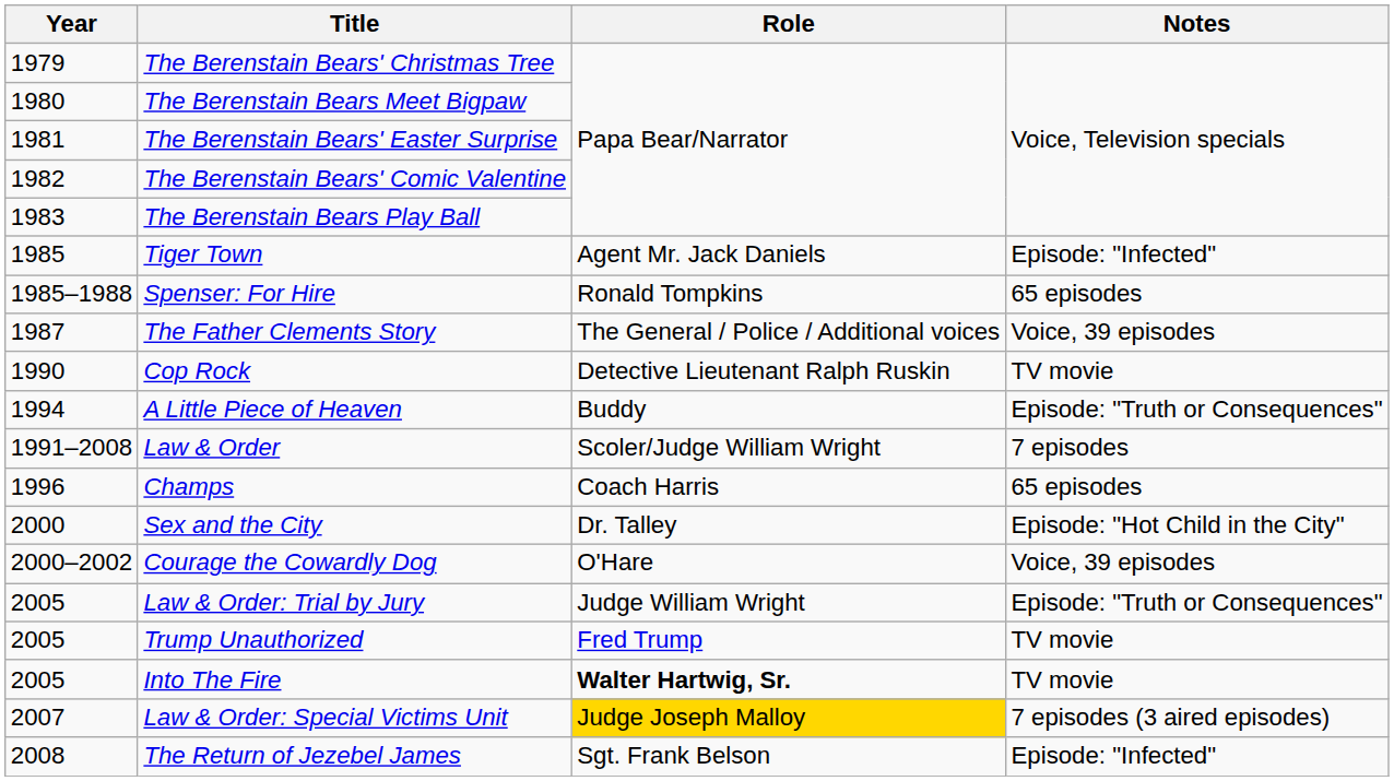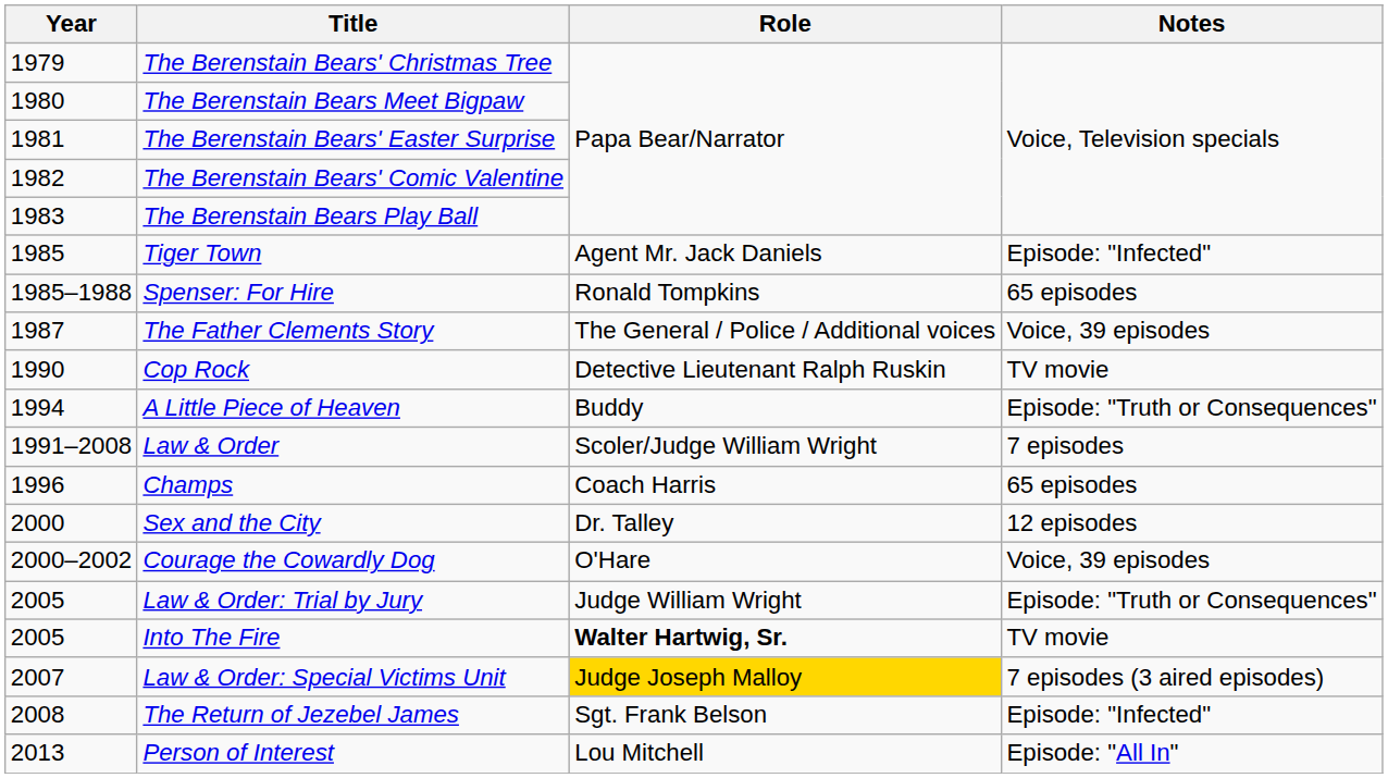 <table class="wikitable">
 <tr>
 <th>Year</th>
 <th>Title</th>
 <th>Role</th>
 <th>Notes</th>
 </tr>
 <tr>
 <td>1979</td>
 <td><em><a href='#'>The Berenstain Bears' Christmas Tree</a></em></td>
 <td rowspan="5">Papa Bear/Narrator</td>
 <td rowspan="5">Voice, Television specials</td>
 </tr>
 <tr>
 <td>1980</td>
 <td><em><a href='#'>The Berenstain Bears Meet Bigpaw</a></em></td>
 </tr>
 <tr>
 <td>1981</td>
 <td><em><a href='#'>The Berenstain Bears' Easter Surprise</a></em></td>
 </tr>
 <tr>
 <td>1982</td>
 <td><em><a href='#'>The Berenstain Bears' Comic Valentine</a></em></td>
 </tr>
 <tr>
 <td>1983</td>
 <td><em><a href='#'>The Berenstain Bears Play Ball</a></em></td>
 </tr>
 <tr>
 <td>1985</td>
 <td><em><a href='#'>Tiger Town</a></em></td>
 <td>Agent Mr. Jack Daniels</td>
 <td>Episode: "Infected"</td>
 </tr>
 <tr>
 <td>1985–1988</td>
 <td><em><a href='#'>Spenser: For Hire</a></em></td>
 <td>Ronald Tompkins</td>
 <td>65 episodes</td>
 </tr>
 <tr>
 <td>1987</td>
 <td><em><a href='#'>The Father Clements Story</a></em></td>
 <td>The General / Police / Additional voices</td>
 <td>Voice, 39 episodes</td>
 </tr>
 <tr>
 <td>1990</td>
 <td><em><a href='#'>Cop Rock</a></em></td>
 <td>Detective Lieutenant Ralph Ruskin</td>
 <td>TV movie</td>
 </tr>
 <tr>
 <td>1994</td>
 <td><em><a href='#'>A Little Piece of Heaven</a></em></td>
 <td>Buddy</td>
 <td>Episode: "Truth or Consequences"</td>
 </tr>
 <tr>
 <td>1991–2008</td>
 <td><em><a href='#'>Law & Order</a></em></td>
 <td>Scoler/Judge William Wright</td>
 <td>7 episodes</td>
 </tr>
 <tr>
 <td>1996</td>
 <td><em><a href='#'>Champs</a></em></td>
 <td>Coach Harris</td>
 <td>65 episodes</td>
 </tr>
 <tr>
 <td>2000</td>
 <td><em><a href='#'>Sex and the City</a></em></td>
 <td>Dr. Talley</td>
-<td>Episode: "Hot Child in the City"</td>
+<td>12 episodes</td>
 </tr>
 <tr>
 <td>2000–2002</td>
 <td><em><a href='#'>Courage the Cowardly Dog</a></em></td>
 <td>O'Hare</td>
 <td>Voice, 39 episodes</td>
 </tr>
 <tr>
 <td>2005</td>
 <td><em><a href='#'>Law & Order: Trial by Jury</a></em></td>
 <td>Judge William Wright</td>
 <td>Episode: "Truth or Consequences"</td>
-</tr>
-<tr>
-<td>2005</td>
-<td><em><a href='#'>Trump Unauthorized</a></em></td>
-<td><a href='#'>Fred Trump</a></td>
-<td>TV movie</td>
 </tr>
 <tr>
 <td>2005</td>
 <td><em><a href='#'>Into The Fire</a></em></td>
 <td><strong>Walter Hartwig, Sr.</strong></td>
 <td>TV movie</td>
 </tr>
 <tr>
 <td>2007</td>
 <td><em><a href='#'>Law & Order: Special Victims Unit</a></em></td>
 <td style="background: gold;">Judge Joseph Malloy</td>
 <td>7 episodes (3 aired episodes)</td>
 </tr>
 <tr>
 <td>2008</td>
 <td><em><a href='#'>The Return of Jezebel James</a></em></td>
 <td>Sgt. Frank Belson</td>
 <td>Episode: "Infected"</td>
 </tr>
+<tr>
+<td>2013</td>
+<td><em><a href='#'>Person of Interest</a></em></td>
+<td>Lou Mitchell</td>
+<td>Episode: "<a href='#'>All In</a>"</td>
+</tr>
 </table>
